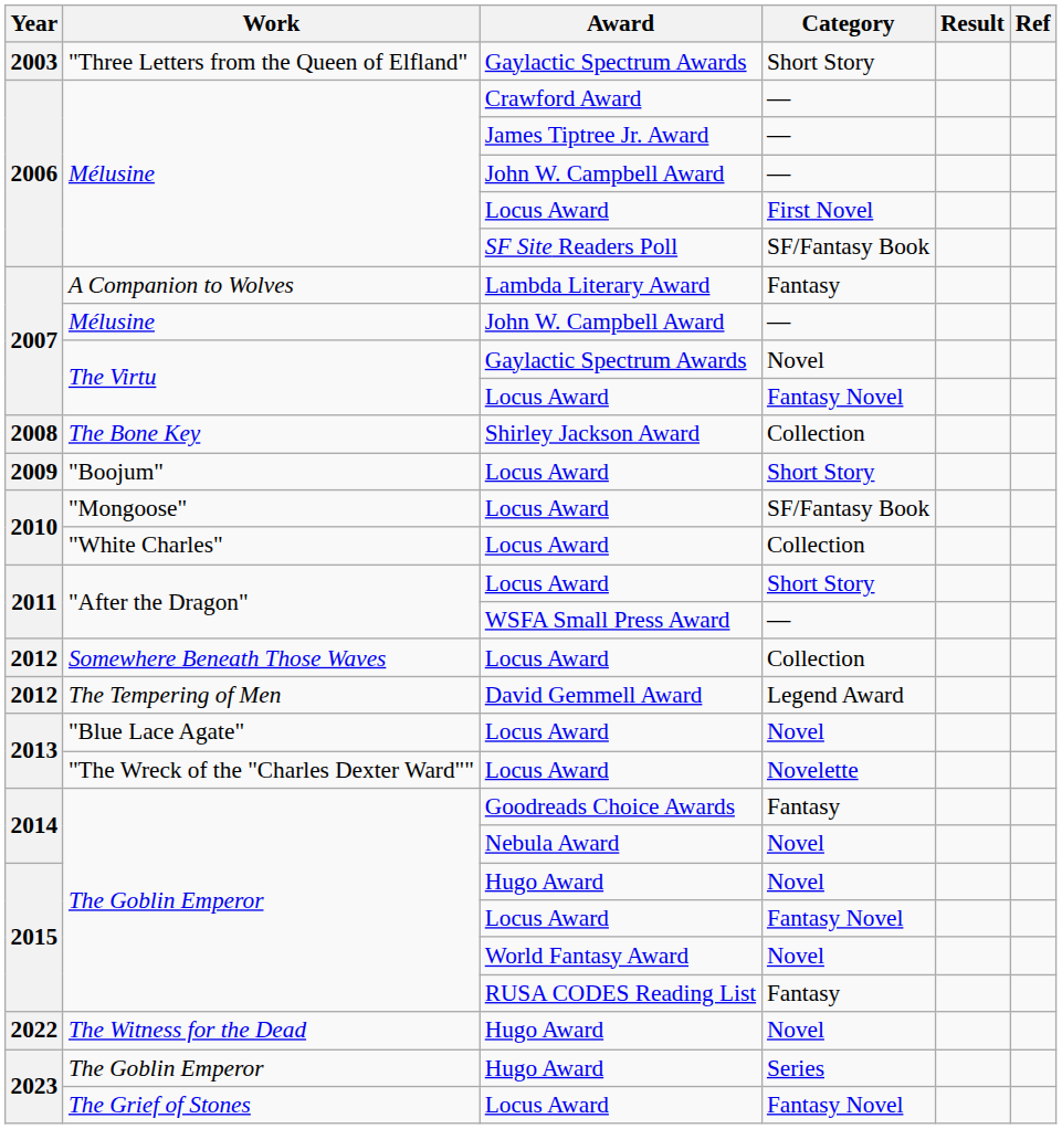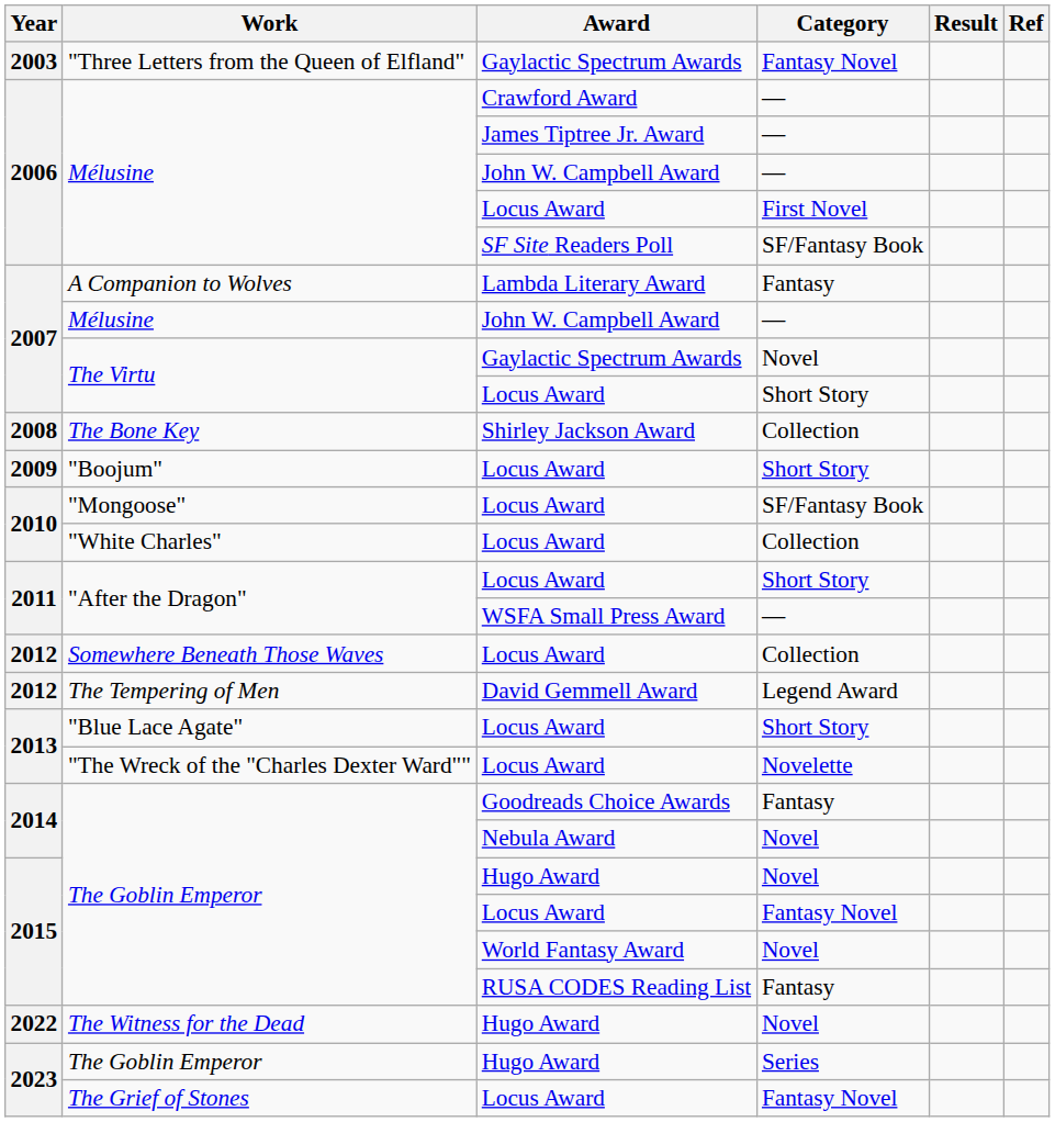 <table class="wikitable sortable">
 <tr>
 <th>Year</th>
 <th>Work</th>
 <th>Award</th>
 <th>Category</th>
 <th>Result</th>
 <th>Ref</th>
 </tr>
 <tr>
 <th>2003</th>
 <td>"Three Letters from the Queen of Elfland"</td>
 <td><a href='#'>Gaylactic Spectrum Awards</a></td>
-<td>Short Story</td>
+<td><a href='#'>Fantasy Novel</a></td>
 <td></td>
 <td></td>
 </tr>
 <tr>
 <th rowspan="5">2006</th>
 <td rowspan="5"><em><a href='#'>Mélusine</a></em></td>
 <td><a href='#'>Crawford Award</a></td>
 <td>—</td>
 <td></td>
 <td></td>
 </tr>
 <tr>
 <td><a href='#'>James Tiptree Jr. Award</a></td>
 <td>—</td>
 <td></td>
 <td></td>
 </tr>
 <tr>
 <td><a href='#'>John W. Campbell Award</a></td>
 <td>—</td>
 <td></td>
 <td></td>
 </tr>
 <tr>
 <td><a href='#'>Locus Award</a></td>
 <td><a href='#'>First Novel</a></td>
 <td></td>
 <td></td>
 </tr>
 <tr>
 <td><a href='#'><em>SF Site</em> Readers Poll</a></td>
 <td>SF/Fantasy Book</td>
 <td></td>
 <td></td>
 </tr>
 <tr>
 <th rowspan="4">2007</th>
 <td><em>A Companion to Wolves</em></td>
 <td><a href='#'>Lambda Literary Award</a></td>
 <td>Fantasy</td>
 <td></td>
 <td></td>
 </tr>
 <tr>
 <td><em><a href='#'>Mélusine</a></em></td>
 <td><a href='#'>John W. Campbell Award</a></td>
 <td>—</td>
 <td></td>
 <td></td>
 </tr>
 <tr>
 <td rowspan="2"><em><a href='#'>The Virtu</a></em></td>
 <td><a href='#'>Gaylactic Spectrum Awards</a></td>
 <td>Novel</td>
 <td></td>
 <td></td>
 </tr>
 <tr>
 <td><a href='#'>Locus Award</a></td>
-<td><a href='#'>Fantasy Novel</a></td>
+<td>Short Story</td>
 <td></td>
 <td></td>
 </tr>
 <tr>
 <th>2008</th>
 <td><em><a href='#'>The Bone Key</a></em></td>
 <td><a href='#'>Shirley Jackson Award</a></td>
 <td>Collection</td>
 <td></td>
 <td></td>
 </tr>
 <tr>
 <th>2009</th>
 <td>"Boojum"</td>
 <td><a href='#'>Locus Award</a></td>
 <td><a href='#'>Short Story</a></td>
 <td></td>
 <td></td>
 </tr>
 <tr>
 <th rowspan="2">2010</th>
 <td>"Mongoose"</td>
 <td><a href='#'>Locus Award</a></td>
 <td>SF/Fantasy Book</td>
 <td></td>
 <td></td>
 </tr>
 <tr>
 <td>"White Charles"</td>
 <td><a href='#'>Locus Award</a></td>
 <td>Collection</td>
 <td></td>
 <td></td>
 </tr>
 <tr>
 <th rowspan="2">2011</th>
 <td rowspan="2">"After the Dragon"</td>
 <td><a href='#'>Locus Award</a></td>
 <td><a href='#'>Short Story</a></td>
 <td></td>
 <td></td>
 </tr>
 <tr>
 <td><a href='#'>WSFA Small Press Award</a></td>
 <td>—</td>
 <td></td>
 <td></td>
 </tr>
 <tr>
 <th>2012</th>
 <td><em><a href='#'>Somewhere Beneath Those Waves</a></em></td>
 <td><a href='#'>Locus Award</a></td>
 <td>Collection</td>
 <td></td>
 <td></td>
 </tr>
 <tr>
 <th>2012</th>
 <td><em>The Tempering of Men</em></td>
 <td><a href='#'>David Gemmell Award</a></td>
 <td>Legend Award</td>
 <td></td>
 <td></td>
 </tr>
 <tr>
 <th rowspan="2">2013</th>
 <td>"Blue Lace Agate"</td>
 <td><a href='#'>Locus Award</a></td>
-<td><a href='#'>Novel</a></td>
+<td><a href='#'>Short Story</a></td>
 <td></td>
 <td></td>
 </tr>
 <tr>
 <td>"The Wreck of the "Charles Dexter Ward""</td>
 <td><a href='#'>Locus Award</a></td>
 <td><a href='#'>Novelette</a></td>
 <td></td>
 <td></td>
 </tr>
 <tr>
 <th rowspan="2">2014</th>
 <td rowspan="6"><em><a href='#'>The Goblin Emperor</a></em></td>
 <td><a href='#'>Goodreads Choice Awards</a></td>
 <td>Fantasy</td>
 <td></td>
 <td></td>
 </tr>
 <tr>
 <td><a href='#'>Nebula Award</a></td>
 <td><a href='#'>Novel</a></td>
 <td></td>
 <td></td>
 </tr>
 <tr>
 <th rowspan="4">2015</th>
 <td><a href='#'>Hugo Award</a></td>
 <td><a href='#'>Novel</a></td>
 <td></td>
 <td></td>
 </tr>
 <tr>
 <td><a href='#'>Locus Award</a></td>
 <td><a href='#'>Fantasy Novel</a></td>
 <td></td>
 <td></td>
 </tr>
 <tr>
 <td><a href='#'>World Fantasy Award</a></td>
 <td><a href='#'>Novel</a></td>
 <td></td>
 <td></td>
 </tr>
 <tr>
 <td><a href='#'>RUSA CODES Reading List</a></td>
 <td>Fantasy</td>
 <td></td>
 <td></td>
 </tr>
 <tr>
 <th>2022</th>
 <td><em><a href='#'>The Witness for the Dead</a></em></td>
 <td><a href='#'>Hugo Award</a></td>
 <td><a href='#'>Novel</a></td>
 <td></td>
 <td></td>
 </tr>
 <tr>
 <th rowspan="2">2023</th>
 <td><em>The Goblin Emperor</em></td>
 <td><a href='#'>Hugo Award</a></td>
 <td><a href='#'>Series</a></td>
 <td></td>
 <td></td>
 </tr>
 <tr>
 <td><em><a href='#'>The Grief of Stones</a></em></td>
 <td><a href='#'>Locus Award</a></td>
 <td><a href='#'>Fantasy Novel</a></td>
 <td></td>
 <td></td>
 </tr>
 </table>
